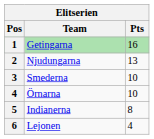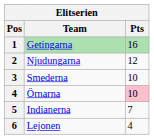 <table class="wikitable">
 <tr>
 <th colspan="3">Elitserien</th>
 </tr>
 <tr>
 <th width=20>Pos</th>
 <th width=150>Team</th>
 <th width=30>Pts</th>
 </tr>
 <tr style="background:#ACE1AF;">
 <th>1</th>
 <td><a href='#'>Getingarna</a></td>
 <td>16</td>
 </tr>
 <tr>
 <th>2</th>
 <td><a href='#'>Njudungarna</a></td>
-<td>13</td>
+<td>12</td>
 </tr>
 <tr>
 <th>3</th>
 <td><a href='#'>Smederna</a></td>
 <td>10</td>
 </tr>
 <tr>
 <th>4</th>
 <td><a href='#'>Örnarna</a></td>
-<td>10</td>
+<td style="background: pink;">10</td>
 </tr>
 <tr>
 <th>5</th>
 <td><a href='#'>Indianerna</a></td>
-<td>8</td>
+<td>7</td>
 </tr>
 <tr>
 <th>6</th>
 <td><a href='#'>Lejonen</a></td>
 <td>4</td>
 </tr>
 </table>
